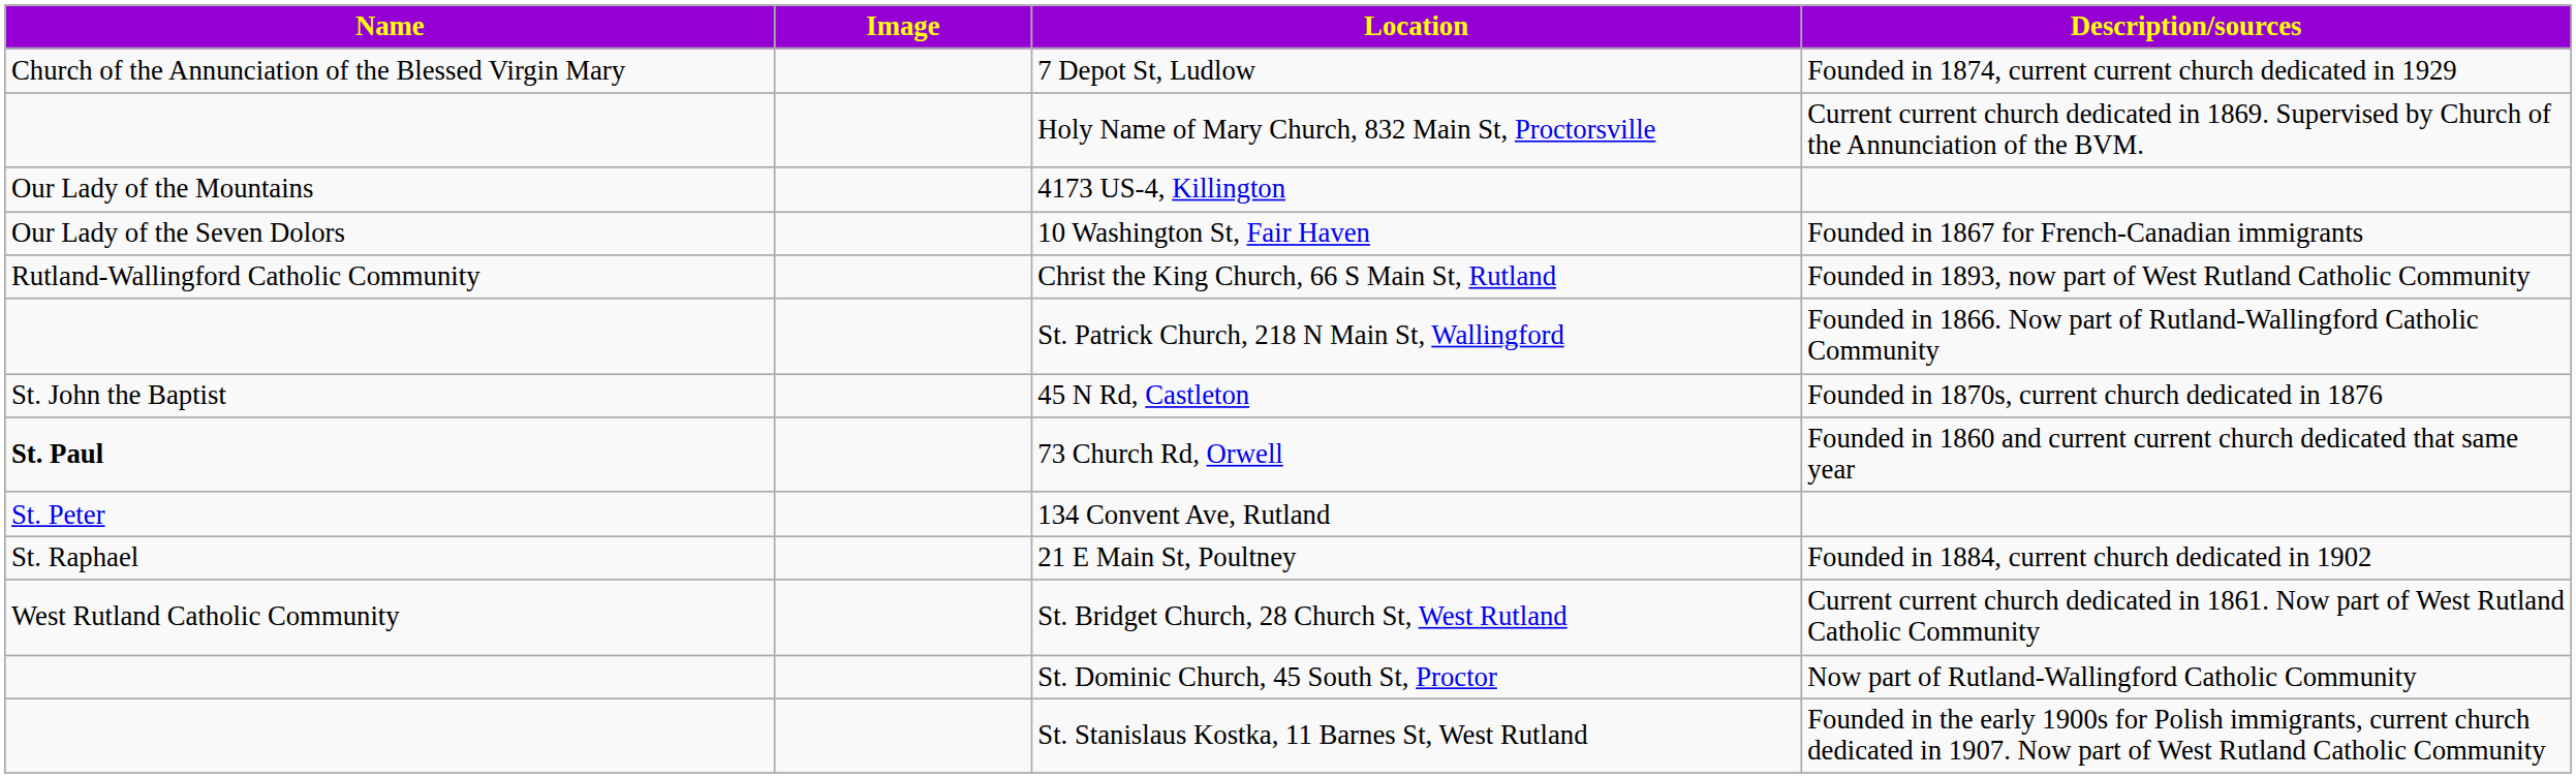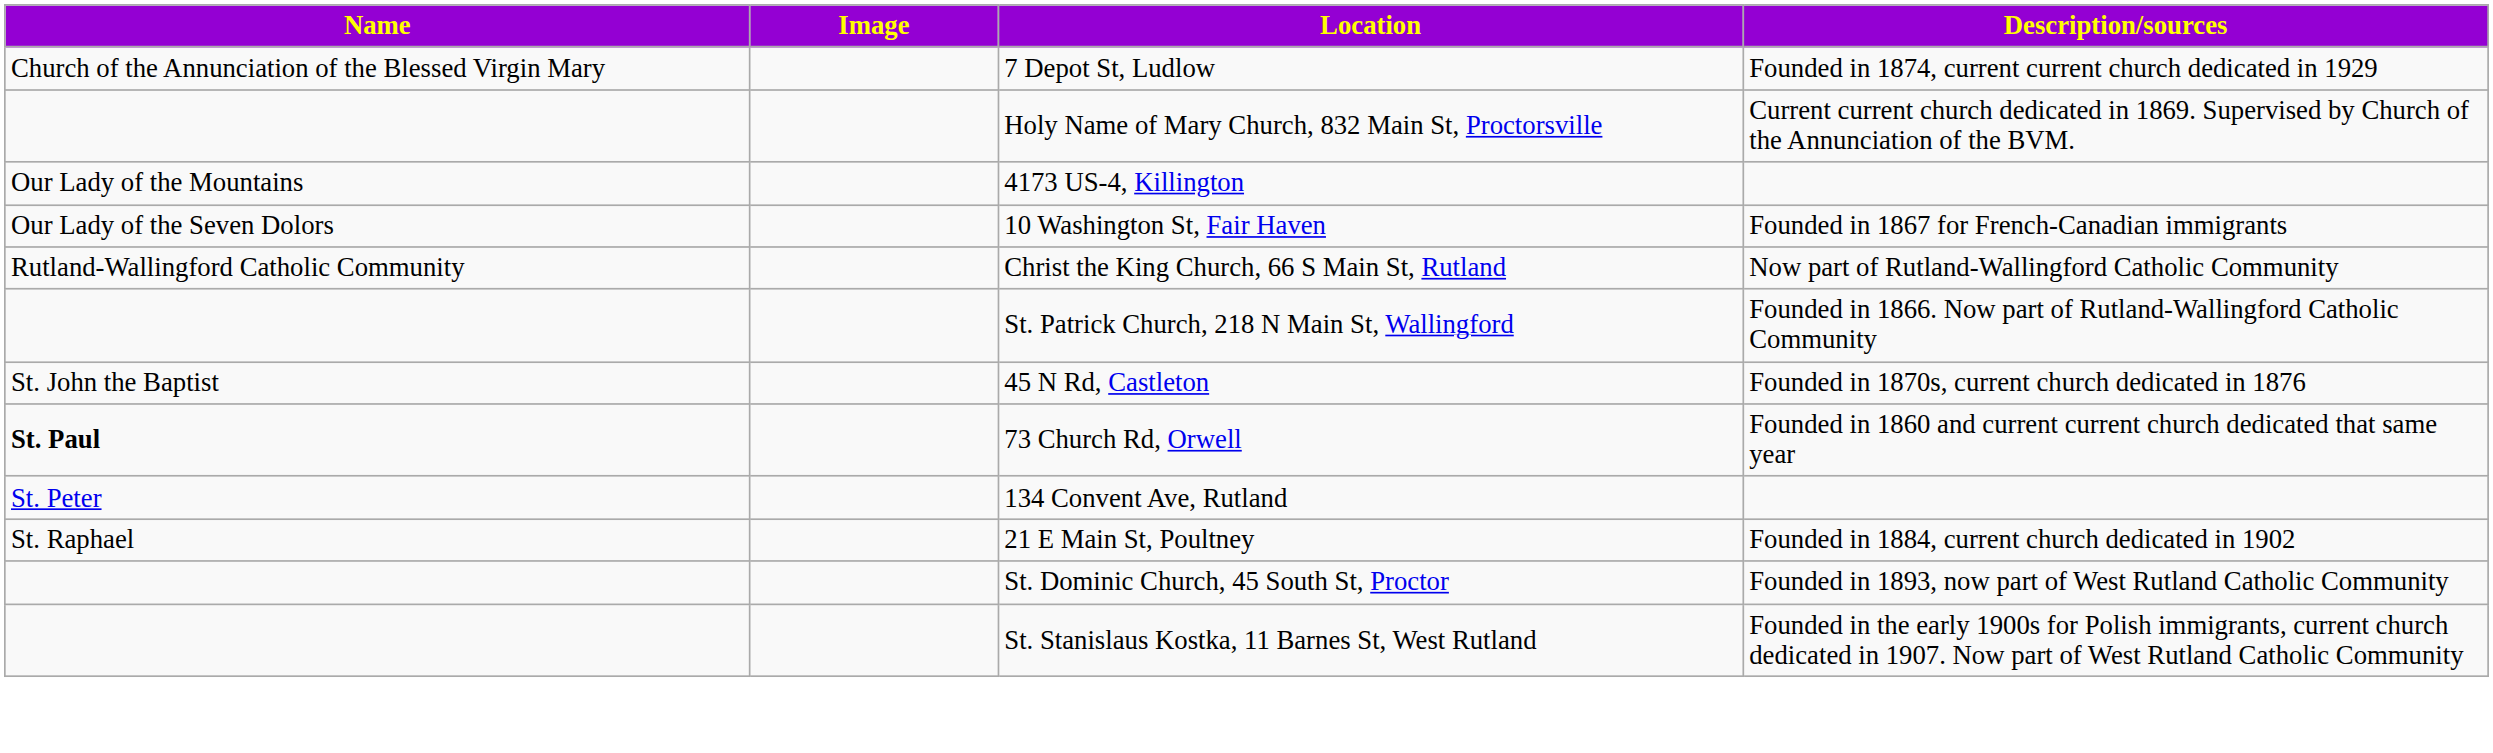 <table class="wikitable sortable" style="width:75%">
 <tr>
 <th style="background:darkviolet; color:yellow;" width="30%"><strong>Name</strong></th>
 <th style="background:darkviolet; color:yellow;" width="10%"><strong>Image</strong></th>
 <th style="background:darkviolet; color:yellow;" width="30%"><strong>Location</strong></th>
 <th style="background:darkviolet; color:yellow;" width="30%"><strong>Description/sources</strong></th>
 </tr>
 <tr>
 <td>Church of the Annunciation of the Blessed Virgin Mary</td>
 <td></td>
 <td>7 Depot St, Ludlow</td>
 <td>Founded in 1874, current current church dedicated in 1929</td>
 </tr>
 <tr>
 <td></td>
 <td></td>
 <td>Holy Name of Mary Church, 832 Main St, <a href='#'>Proctorsville</a></td>
 <td>Current current church dedicated in 1869. Supervised by Church of the Annunciation of the BVM.</td>
 </tr>
 <tr>
 <td>Our Lady of the Mountains</td>
 <td></td>
 <td>4173 US-4, <a href='#'>Killington</a></td>
 <td></td>
 </tr>
 <tr>
 <td>Our Lady of the Seven Dolors</td>
 <td></td>
 <td>10 Washington St, <a href='#'>Fair Haven</a></td>
 <td>Founded in 1867 for French-Canadian immigrants</td>
 </tr>
 <tr>
 <td>Rutland-Wallingford Catholic Community</td>
 <td></td>
 <td>Christ the King Church, 66 S Main St, <a href='#'>Rutland</a></td>
-<td>Founded in 1893, now part of West Rutland Catholic Community</td>
+<td>Now part of Rutland-Wallingford Catholic Community</td>
 </tr>
 <tr>
 <td></td>
 <td></td>
 <td>St. Patrick Church, 218 N Main St, <a href='#'>Wallingford</a></td>
 <td>Founded in 1866. Now part of Rutland-Wallingford Catholic Community</td>
 </tr>
 <tr>
 <td>St. John the Baptist</td>
 <td></td>
 <td>45 N Rd, <a href='#'>Castleton</a></td>
 <td>Founded in 1870s, current church dedicated in 1876</td>
 </tr>
 <tr>
 <td><strong>St. Paul</strong></td>
 <td></td>
 <td>73 Church Rd, <a href='#'>Orwell</a></td>
 <td>Founded in 1860 and current current church dedicated that same year</td>
 </tr>
 <tr>
 <td><a href='#'>St. Peter</a></td>
 <td></td>
 <td>134 Convent Ave, Rutland</td>
 <td></td>
 </tr>
 <tr>
 <td>St. Raphael</td>
 <td></td>
 <td>21 E Main St, Poultney</td>
 <td>Founded in 1884, current church dedicated in 1902</td>
 </tr>
 <tr>
-<td>West Rutland Catholic Community</td>
-<td></td>
-<td>St. Bridget Church, 28 Church St, <a href='#'>West Rutland</a></td>
-<td>Current current church dedicated in 1861. Now part of West Rutland Catholic Community</td>
-</tr>
-<tr>
 <td></td>
 <td></td>
 <td>St. Dominic Church, 45 South St, <a href='#'>Proctor</a></td>
-<td>Now part of Rutland-Wallingford Catholic Community</td>
+<td>Founded in 1893, now part of West Rutland Catholic Community</td>
 </tr>
 <tr>
 <td></td>
 <td></td>
 <td>St. Stanislaus Kostka, 11 Barnes St, West Rutland</td>
 <td>Founded in the early 1900s for Polish immigrants, current church dedicated in 1907. Now part of West Rutland Catholic Community</td>
 </tr>
 </table>
